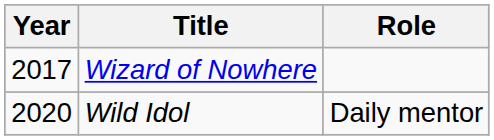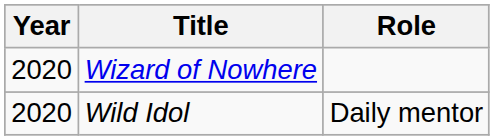 <table class="wikitable">
 <tr>
 <th>Year</th>
 <th>Title</th>
 <th>Role</th>
 </tr>
 <tr>
-<td>2017</td>
+<td>2020</td>
 <td><em><a href='#'>Wizard of Nowhere</a></em></td>
 <td></td>
 </tr>
 <tr>
 <td>2020</td>
 <td><em>Wild Idol</em></td>
 <td>Daily mentor </td>
 </tr>
 </table>
